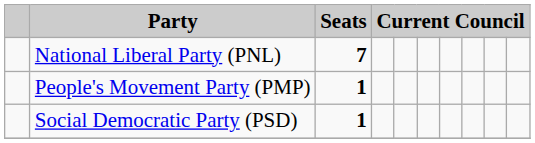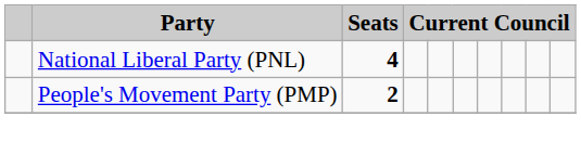 <table class="wikitable">
 <tr>
 <th style="background:#ccc">   </th>
 <th style="background:#ccc">Party</th>
 <th style="background:#ccc">Seats</th>
 <th style="background:#ccc" colspan="7">Current Council</th>
 </tr>
 <tr>
 <td>  </td>
 <td><a href='#'>National Liberal Party</a> (PNL)</td>
-<td style="text-align: right"><strong>7</strong></td>
+<td style="text-align: right"><strong>4</strong></td>
 <td>  </td>
 <td>  </td>
 <td>  </td>
 <td>  </td>
 <td>  </td>
 <td>  </td>
 <td>  </td>
 </tr>
 <tr>
 <td>  </td>
 <td><a href='#'>People's Movement Party</a> (PMP)</td>
-<td style="text-align: right"><strong>1</strong></td>
-<td>  </td>
-<td> </td>
-<td> </td>
-<td> </td>
-<td> </td>
-<td> </td>
-<td> </td>
-</tr>
-<tr>
-<td>  </td>
-<td><a href='#'>Social Democratic Party</a> (PSD)</td>
-<td style="text-align: right"><strong>1</strong></td>
+<td style="text-align: right"><strong>2</strong></td>
 <td>  </td>
 <td> </td>
 <td> </td>
 <td> </td>
 <td> </td>
 <td> </td>
 <td> </td>
 </tr>
 <tr>
 </tr>
 </table>
